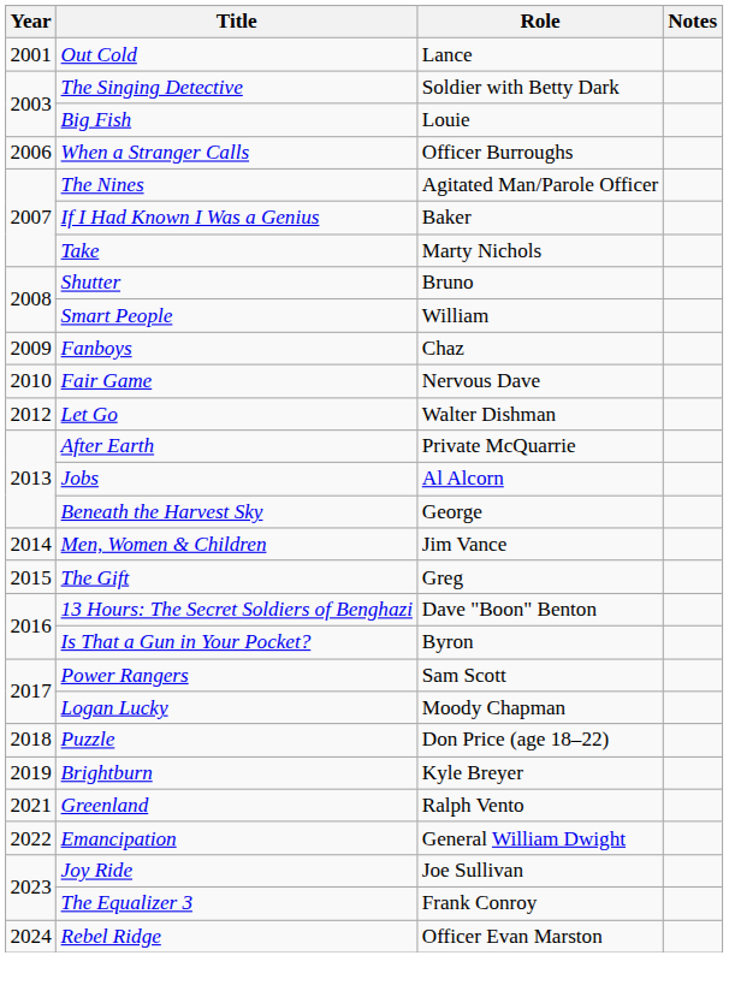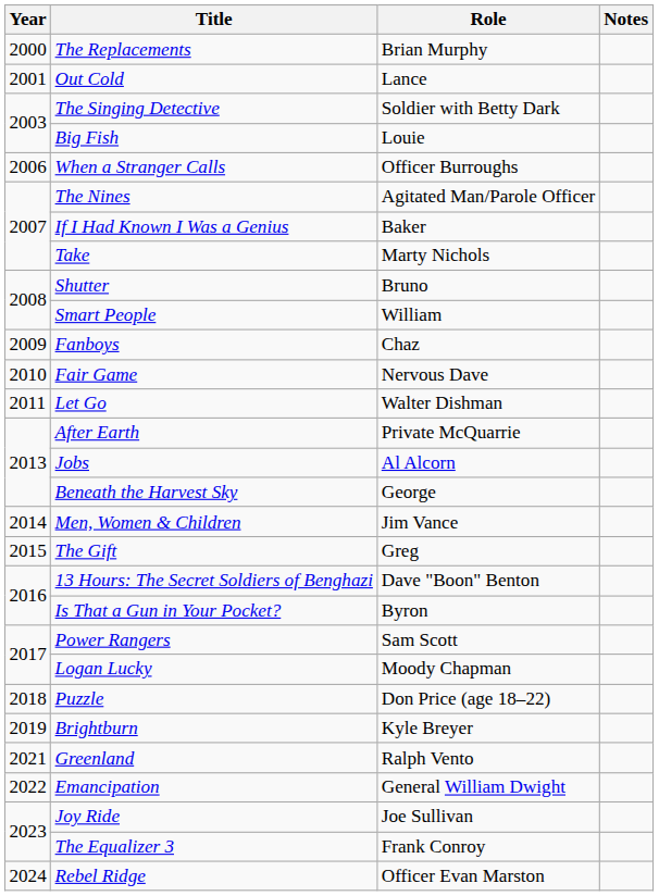 <table class="wikitable sortable">
 <tr>
 <th>Year</th>
 <th>Title</th>
 <th>Role</th>
 <th class="unsortable">Notes</th>
+</tr>
+<tr>
+<td>2000</td>
+<td><em><a href='#'>The Replacements</a></em></td>
+<td>Brian Murphy</td>
+<td></td>
 </tr>
 <tr>
 <td>2001</td>
 <td><em><a href='#'>Out Cold</a></em></td>
 <td>Lance</td>
 <td></td>
 </tr>
 <tr>
 <td rowspan="2">2003</td>
 <td><em><a href='#'>The Singing Detective</a></em></td>
 <td>Soldier with Betty Dark</td>
 <td></td>
 </tr>
 <tr>
 <td><em><a href='#'>Big Fish</a></em></td>
 <td>Louie</td>
 <td></td>
 </tr>
 <tr>
 <td>2006</td>
 <td><em><a href='#'>When a Stranger Calls</a></em></td>
 <td>Officer Burroughs</td>
 <td></td>
 </tr>
 <tr>
 <td rowspan="3">2007</td>
 <td><em><a href='#'>The Nines</a></em></td>
 <td>Agitated Man/Parole Officer</td>
 <td></td>
 </tr>
 <tr>
 <td><em><a href='#'>If I Had Known I Was a Genius</a></em></td>
 <td>Baker</td>
 <td></td>
 </tr>
 <tr>
 <td><em><a href='#'>Take</a></em></td>
 <td>Marty Nichols</td>
 <td></td>
 </tr>
 <tr>
 <td rowspan="2">2008</td>
 <td><em><a href='#'>Shutter</a></em></td>
 <td>Bruno</td>
 <td></td>
 </tr>
 <tr>
 <td><em><a href='#'>Smart People</a></em></td>
 <td>William</td>
 <td></td>
 </tr>
 <tr>
 <td>2009</td>
 <td><em><a href='#'>Fanboys</a></em></td>
 <td>Chaz</td>
 <td></td>
 </tr>
 <tr>
 <td>2010</td>
 <td><em><a href='#'>Fair Game</a></em></td>
 <td>Nervous Dave</td>
 <td></td>
 </tr>
 <tr>
-<td>2012</td>
+<td>2011</td>
 <td><em><a href='#'>Let Go</a></em></td>
 <td>Walter Dishman</td>
 <td></td>
 </tr>
 <tr>
 <td rowspan="3">2013</td>
 <td><em><a href='#'>After Earth</a></em></td>
 <td>Private McQuarrie</td>
 <td></td>
 </tr>
 <tr>
 <td><em><a href='#'>Jobs</a></em></td>
 <td><a href='#'>Al Alcorn</a></td>
 <td></td>
 </tr>
 <tr>
 <td><em><a href='#'>Beneath the Harvest Sky</a></em></td>
 <td>George</td>
 <td></td>
 </tr>
 <tr>
 <td>2014</td>
 <td><em><a href='#'>Men, Women & Children</a></em></td>
 <td>Jim Vance</td>
 <td></td>
 </tr>
 <tr>
 <td>2015</td>
 <td><em><a href='#'>The Gift</a></em></td>
 <td>Greg</td>
 <td></td>
 </tr>
 <tr>
 <td rowspan="2">2016</td>
 <td><em><a href='#'>13 Hours: The Secret Soldiers of Benghazi</a></em></td>
 <td>Dave "Boon" Benton</td>
 <td></td>
 </tr>
 <tr>
 <td><em><a href='#'>Is That a Gun in Your Pocket?</a></em></td>
 <td>Byron</td>
 <td></td>
 </tr>
 <tr>
 <td rowspan="2">2017</td>
 <td><em><a href='#'>Power Rangers</a></em></td>
 <td>Sam Scott</td>
 <td></td>
 </tr>
 <tr>
 <td><em><a href='#'>Logan Lucky</a></em></td>
 <td>Moody Chapman</td>
 <td></td>
 </tr>
 <tr>
 <td>2018</td>
 <td><em><a href='#'>Puzzle</a></em></td>
 <td>Don Price (age 18–22)</td>
 <td></td>
 </tr>
 <tr>
 <td>2019</td>
 <td><em><a href='#'>Brightburn</a></em></td>
 <td>Kyle Breyer</td>
 <td></td>
 </tr>
 <tr>
 <td>2021</td>
 <td><em><a href='#'>Greenland</a></em></td>
 <td>Ralph Vento</td>
 <td></td>
 </tr>
 <tr>
 <td>2022</td>
 <td><em><a href='#'>Emancipation</a></em></td>
 <td>General <a href='#'>William Dwight</a></td>
 <td></td>
 </tr>
 <tr>
 <td rowspan="2">2023</td>
 <td><em><a href='#'>Joy Ride</a></em></td>
 <td>Joe Sullivan</td>
 <td></td>
 </tr>
 <tr>
 <td><em><a href='#'>The Equalizer 3</a></em></td>
 <td>Frank Conroy</td>
 <td></td>
 </tr>
 <tr>
 <td>2024</td>
 <td><em><a href='#'>Rebel Ridge</a></em></td>
 <td>Officer Evan Marston</td>
 <td></td>
 </tr>
 </table>
